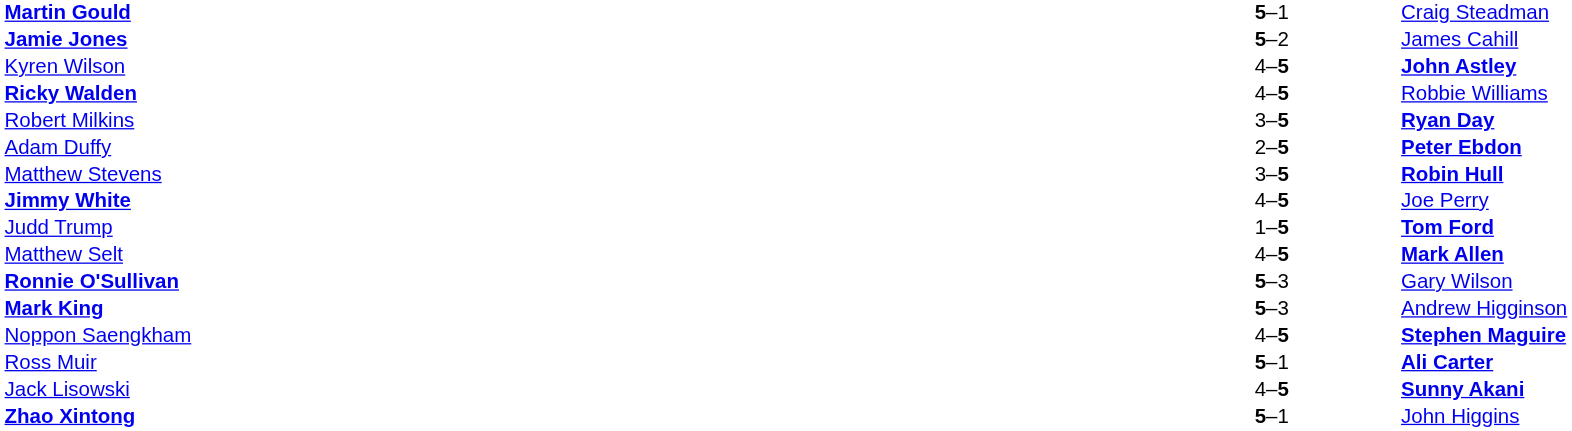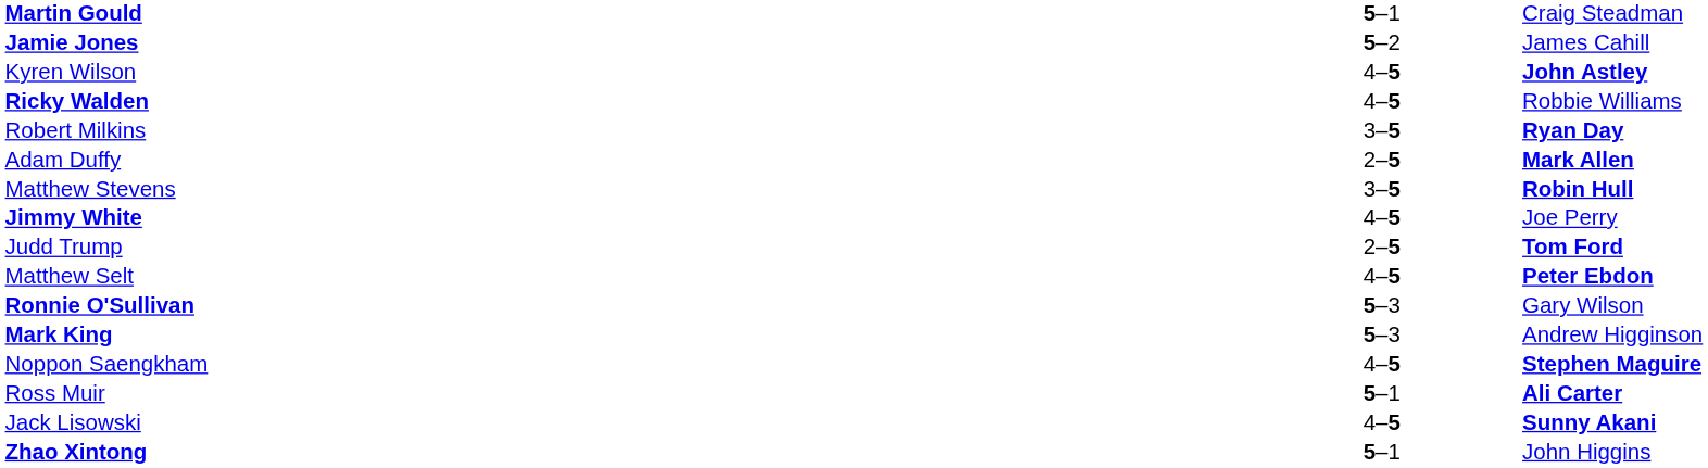 <table width="100%" cellspacing="1">
 <tr>
 <th width=45%></th>
 <th width=10%></th>
 <th width=45%></th>
 </tr>
 <tr>
 <td> <strong><a href='#'>Martin Gould</a></strong></td>
 <td align="center"><strong>5</strong>–1</td>
 <td> <a href='#'>Craig Steadman</a></td>
 </tr>
 <tr>
 <td> <strong><a href='#'>Jamie Jones</a></strong></td>
 <td align="center"><strong>5</strong>–2</td>
 <td> <a href='#'>James Cahill</a></td>
 </tr>
 <tr>
 <td> <a href='#'>Kyren Wilson</a></td>
 <td align="center">4–<strong>5</strong></td>
 <td> <strong><a href='#'>John Astley</a></strong></td>
 </tr>
 <tr>
 <td> <strong><a href='#'>Ricky Walden</a></strong></td>
 <td align="center">4–<strong>5</strong></td>
 <td> <a href='#'>Robbie Williams</a></td>
 </tr>
 <tr>
 <td> <a href='#'>Robert Milkins</a></td>
 <td align="center">3–<strong>5</strong></td>
 <td> <strong><a href='#'>Ryan Day</a></strong></td>
 </tr>
 <tr>
 <td> <a href='#'>Adam Duffy</a></td>
 <td align="center">2–<strong>5</strong></td>
-<td> <strong><a href='#'>Peter Ebdon</a></strong></td>
+<td> <strong><a href='#'>Mark Allen</a></strong></td>
 </tr>
 <tr>
 <td> <a href='#'>Matthew Stevens</a></td>
 <td align="center">3–<strong>5</strong></td>
 <td> <strong><a href='#'>Robin Hull</a></strong></td>
 </tr>
 <tr>
 <td> <strong><a href='#'>Jimmy White</a></strong></td>
 <td align="center">4–<strong>5</strong></td>
 <td> <a href='#'>Joe Perry</a></td>
 </tr>
 <tr>
 <td> <a href='#'>Judd Trump</a></td>
-<td align="center">1–<strong>5</strong></td>
+<td align="center">2–<strong>5</strong></td>
 <td> <strong><a href='#'>Tom Ford</a></strong></td>
 </tr>
 <tr>
 <td> <a href='#'>Matthew Selt</a></td>
 <td align="center">4–<strong>5</strong></td>
-<td> <strong><a href='#'>Mark Allen</a></strong></td>
+<td> <strong><a href='#'>Peter Ebdon</a></strong></td>
 </tr>
 <tr>
 <td> <strong><a href='#'>Ronnie O'Sullivan</a></strong></td>
 <td align="center"><strong>5</strong>–3</td>
 <td> <a href='#'>Gary Wilson</a></td>
 </tr>
 <tr>
 <td> <strong><a href='#'>Mark King</a></strong></td>
 <td align="center"><strong>5</strong>–3</td>
 <td> <a href='#'>Andrew Higginson</a></td>
 </tr>
 <tr>
 <td> <a href='#'>Noppon Saengkham</a></td>
 <td align="center">4–<strong>5</strong></td>
 <td> <strong><a href='#'>Stephen Maguire</a></strong></td>
 </tr>
 <tr>
 <td> <a href='#'>Ross Muir</a></td>
 <td align="center"><strong>5</strong>–1</td>
 <td> <strong><a href='#'>Ali Carter</a></strong></td>
 </tr>
 <tr>
 <td> <a href='#'>Jack Lisowski</a></td>
 <td align="center">4–<strong>5</strong></td>
 <td> <strong><a href='#'>Sunny Akani</a></strong></td>
 </tr>
 <tr>
 <td> <strong><a href='#'>Zhao Xintong</a></strong></td>
 <td align="center"><strong>5</strong>–1</td>
 <td> <a href='#'>John Higgins</a></td>
 </tr>
 </table>
